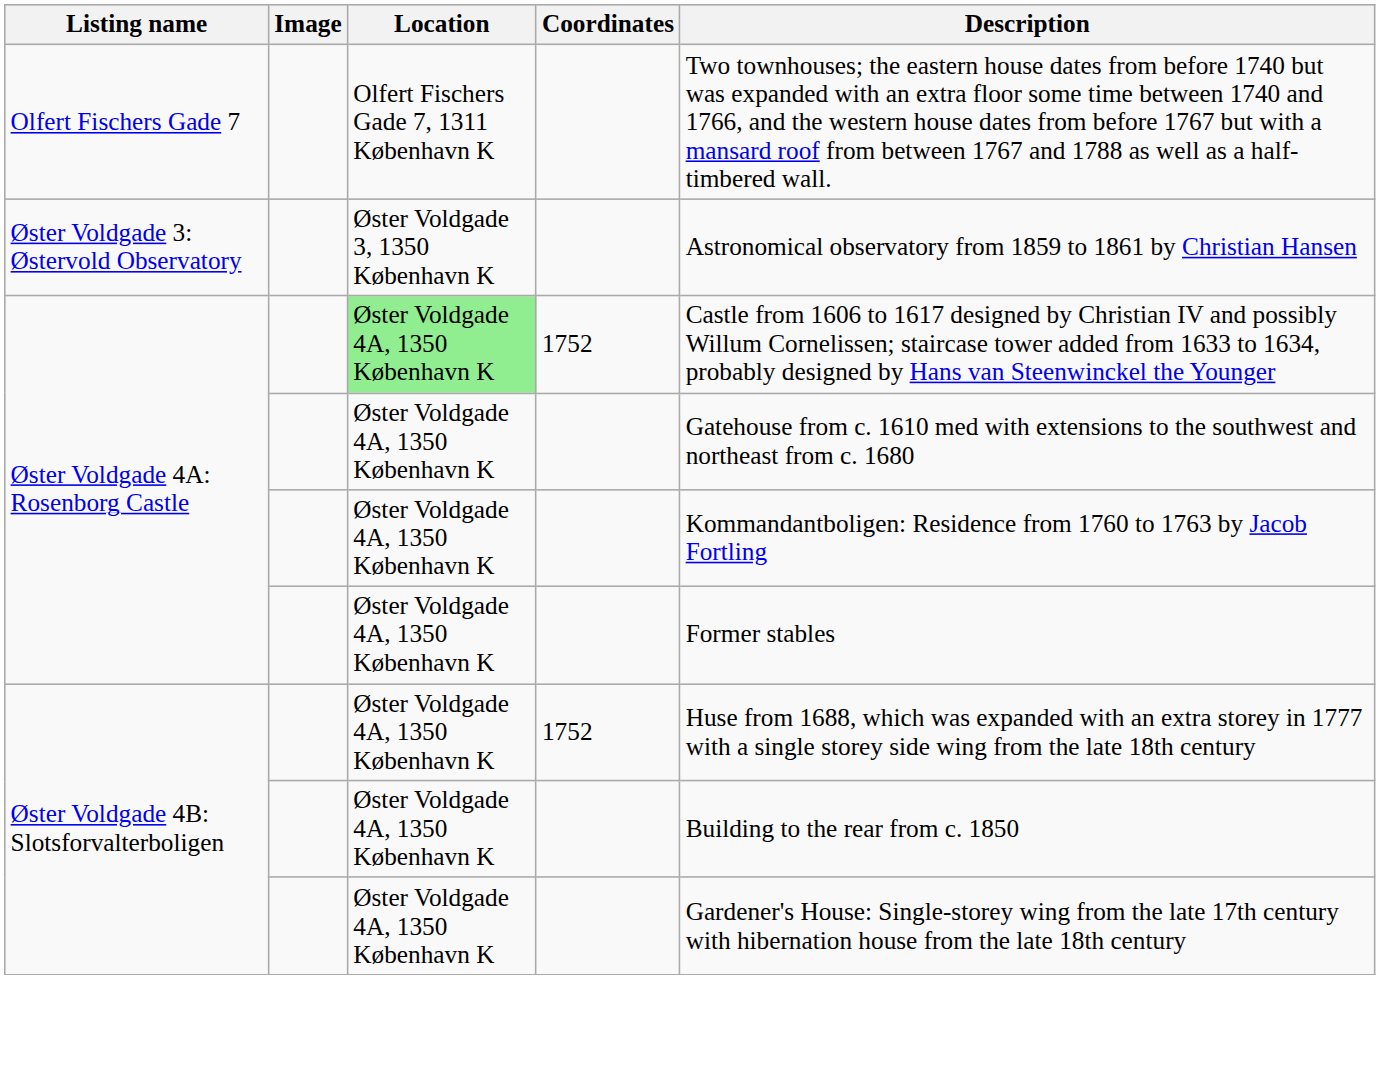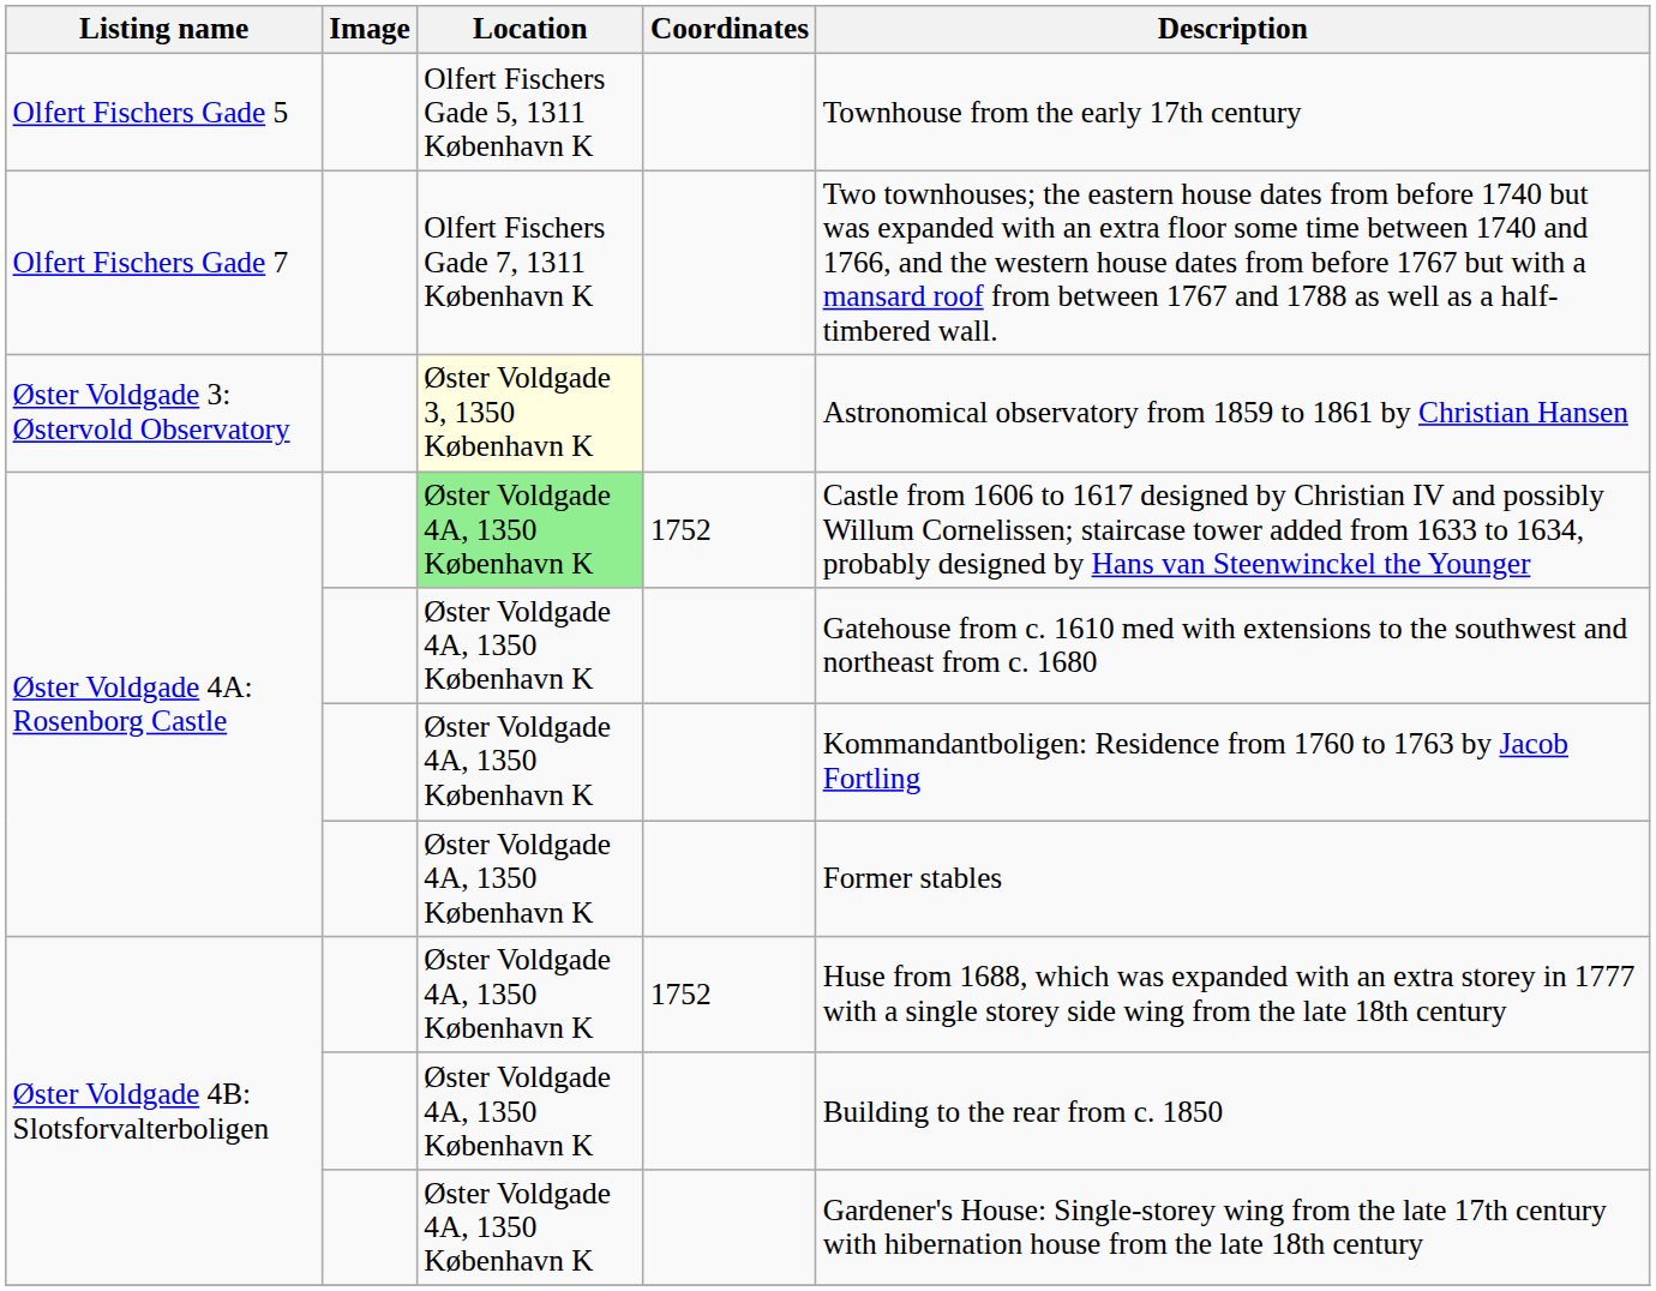 <table class="wikitable sortable">
 <tr>
 <th>Listing name</th>
 <th>Image</th>
 <th>Location</th>
 <th>Coordinates</th>
 <th>Description</th>
+</tr>
+<tr>
+<td><a href='#'>Olfert Fischers Gade</a> 5</td>
+<td></td>
+<td>Olfert Fischers Gade 5, 1311 København K</td>
+<td></td>
+<td>Townhouse from the early 17th century</td>
 </tr>
 <tr>
 <td><a href='#'>Olfert Fischers Gade</a> 7</td>
 <td></td>
 <td>Olfert Fischers Gade 7, 1311 København K</td>
 <td></td>
 <td>Two townhouses; the eastern house dates from before 1740 but was expanded with an extra floor some time between 1740 and 1766, and the western house dates from before 1767 but with a <a href='#'>mansard roof</a> from between 1767 and 1788 as well as a half-timbered wall.</td>
 </tr>
 <tr>
 <td><a href='#'>Øster Voldgade</a> 3: <a href='#'>Østervold Observatory</a></td>
 <td></td>
-<td>Øster Voldgade 3, 1350 København K</td>
+<td style="background: lightyellow;">Øster Voldgade 3, 1350 København K</td>
 <td></td>
 <td>Astronomical observatory from 1859 to 1861 by <a href='#'>Christian Hansen</a></td>
 </tr>
 <tr>
 <td rowspan="4"><a href='#'>Øster Voldgade</a> 4A: <br><a href='#'>Rosenborg Castle</a></td>
 <td></td>
 <td style="background: lightgreen;">Øster Voldgade 4A, 1350 København K</td>
 <td>1752</td>
 <td>Castle from 1606 to 1617 designed by Christian IV and possibly Willum Cornelissen; staircase tower added from 1633 to 1634, probably designed by <a href='#'>Hans van Steenwinckel the Younger</a></td>
 </tr>
 <tr>
 <td></td>
 <td>Øster Voldgade 4A, 1350 København K</td>
 <td></td>
 <td>Gatehouse from c. 1610 med with extensions to the southwest and northeast from c. 1680</td>
 </tr>
 <tr>
 <td></td>
 <td>Øster Voldgade 4A, 1350 København K</td>
 <td></td>
 <td>Kommandantboligen: Residence from 1760 to 1763 by <a href='#'>Jacob Fortling</a></td>
 </tr>
 <tr>
 <td></td>
 <td>Øster Voldgade 4A, 1350 København K</td>
 <td></td>
 <td>Former stables</td>
 </tr>
 <tr>
 <td rowspan="3"><a href='#'>Øster Voldgade</a> 4B: <br>Slotsforvalterboligen</td>
 <td></td>
 <td>Øster Voldgade 4A, 1350 København K</td>
 <td>1752</td>
 <td>Huse from 1688, which was expanded with an extra storey in 1777 with a single storey side wing from the late 18th century</td>
 </tr>
 <tr>
 <td></td>
 <td>Øster Voldgade 4A, 1350 København K</td>
 <td></td>
 <td>Building to the rear from c. 1850</td>
 </tr>
 <tr>
 <td></td>
 <td>Øster Voldgade 4A, 1350 København K</td>
 <td></td>
 <td>Gardener's House: Single-storey wing from the late 17th century with hibernation house from the late 18th century</td>
 </tr>
 <tr>
 </tr>
 </table>
